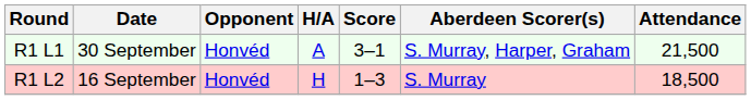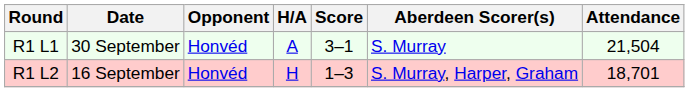 <table class="wikitable" style="text-align:center">
 <tr>
 <th>Round</th>
 <th>Date</th>
 <th>Opponent</th>
 <th>H/A</th>
 <th>Score</th>
 <th>Aberdeen Scorer(s)</th>
 <th>Attendance</th>
 </tr>
 <tr bgcolor=#EEFFEE>
 <td>R1 L1</td>
 <td align=left>30 September</td>
 <td align=left><a href='#'>Honvéd</a></td>
 <td><a href='#'>A</a></td>
 <td>3–1</td>
-<td align=left><a href='#'>S. Murray</a>, <a href='#'>Harper</a>, <a href='#'>Graham</a></td>
-<td>21,500</td>
+<td align=left><a href='#'>S. Murray</a></td>
+<td>21,504</td>
 </tr>
 <tr bgcolor=#FFCCCC>
 <td>R1 L2</td>
 <td align=left>16 September</td>
 <td align=left><a href='#'>Honvéd</a></td>
 <td><a href='#'>H</a></td>
 <td>1–3</td>
-<td align=left><a href='#'>S. Murray</a></td>
-<td>18,500</td>
+<td align=left><a href='#'>S. Murray</a>, <a href='#'>Harper</a>, <a href='#'>Graham</a></td>
+<td>18,701</td>
 </tr>
 <tr>
 </tr>
 </table>
